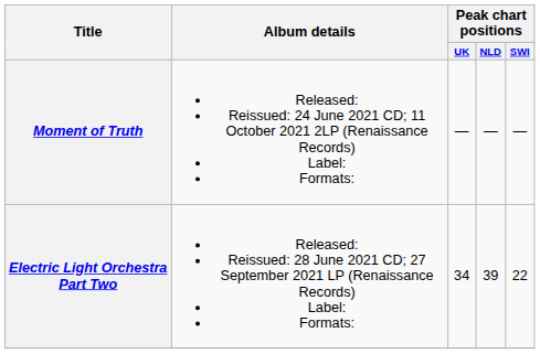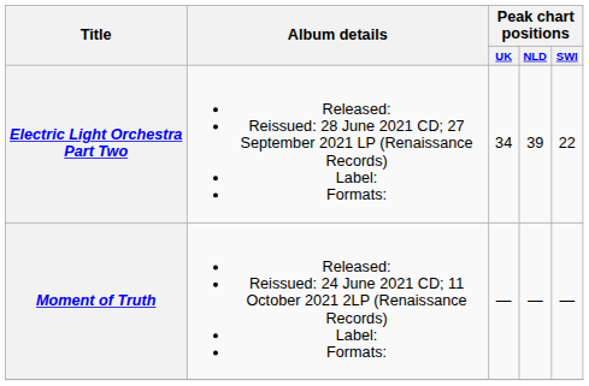 <table class="wikitable plainrowheaders" style="text-align:center;" border="1">
 <tr>
 <th scope="col" rowspan="2" style="width:15em;">Title</th>
 <th scope="col" rowspan="2" style="width:25em;">Album details</th>
 <th scope="col" colspan="3">Peak chart positions</th>
 </tr>
 <tr>
 <th scope="col" style="width:2.5em;font-size:75%;"><a href='#'>UK</a> <br></th>
 <th scope="col" style="width:2.5em;font-size:75%;"><a href='#'>NLD</a><br></th>
 <th scope="col" style="width:2.5em;font-size:75%;"><a href='#'>SWI</a><br></th>
 </tr>
 <tr>
+<th scope="row"><em><a href='#'>Electric Light Orchestra Part Two</a></em></th>
+<td><br><ul><li>Released: </li><li>Reissued: 28 June 2021 CD; 27 September 2021 LP (Renaissance Records)</li><li>Label: </li><li>Formats: </li></ul></td>
+<td>34</td>
+<td>39</td>
+<td>22</td>
+</tr>
+<tr>
 <th scope="row"><em><a href='#'>Moment of Truth</a></em></th>
 <td><br><ul><li>Released: </li><li>Reissued: 24 June 2021 CD; 11 October 2021 2LP (Renaissance Records)</li><li>Label: </li><li>Formats: </li></ul></td>
 <td>—</td>
 <td>—</td>
 <td>—</td>
 </tr>
 <tr>
-<th scope="row"><em><a href='#'>Electric Light Orchestra Part Two</a></em></th>
-<td><br><ul><li>Released: </li><li>Reissued: 28 June 2021 CD; 27 September 2021 LP (Renaissance Records)</li><li>Label: </li><li>Formats: </li></ul></td>
-<td>34</td>
-<td>39</td>
-<td>22</td>
-</tr>
-<tr>
 </tr>
 </table>
